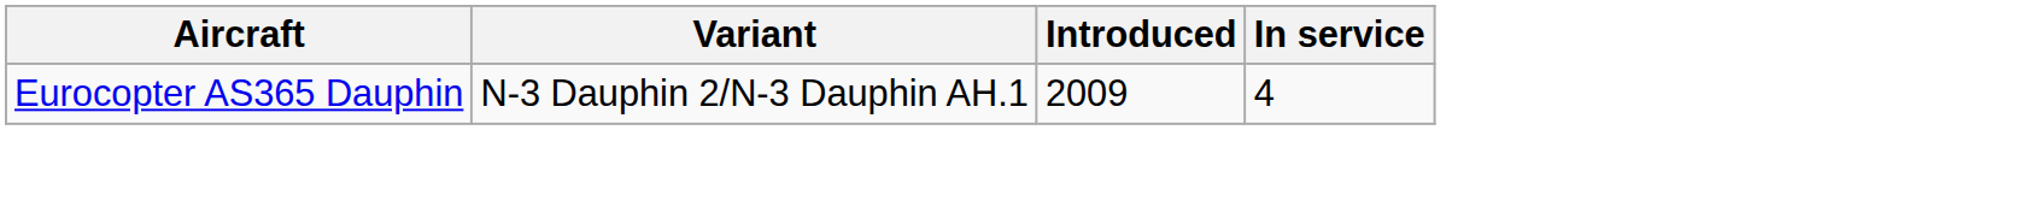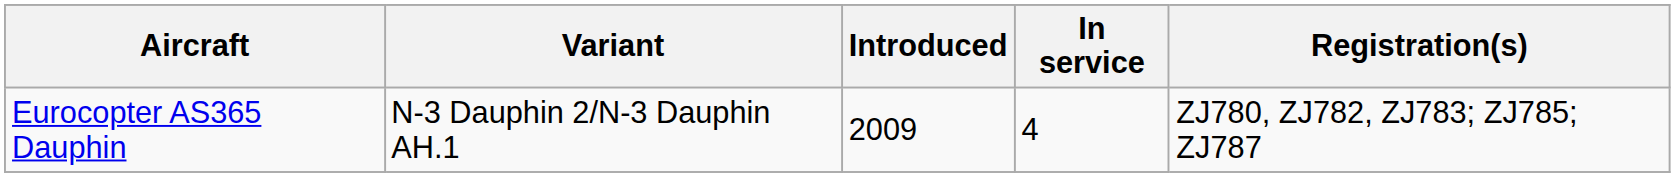 <table class="wikitable">
 <tr>
 <th>Aircraft</th>
 <th>Variant</th>
 <th>Introduced</th>
 <th>In service</th>
+<th>Registration(s)</th>
 </tr>
 <tr>
 <td><a href='#'>Eurocopter AS365 Dauphin</a></td>
 <td>N-3 Dauphin 2/N-3 Dauphin AH.1</td>
 <td>2009</td>
 <td>4</td>
+<td>ZJ780, ZJ782, ZJ783; ZJ785; ZJ787</td>
 </tr>
 </table>
